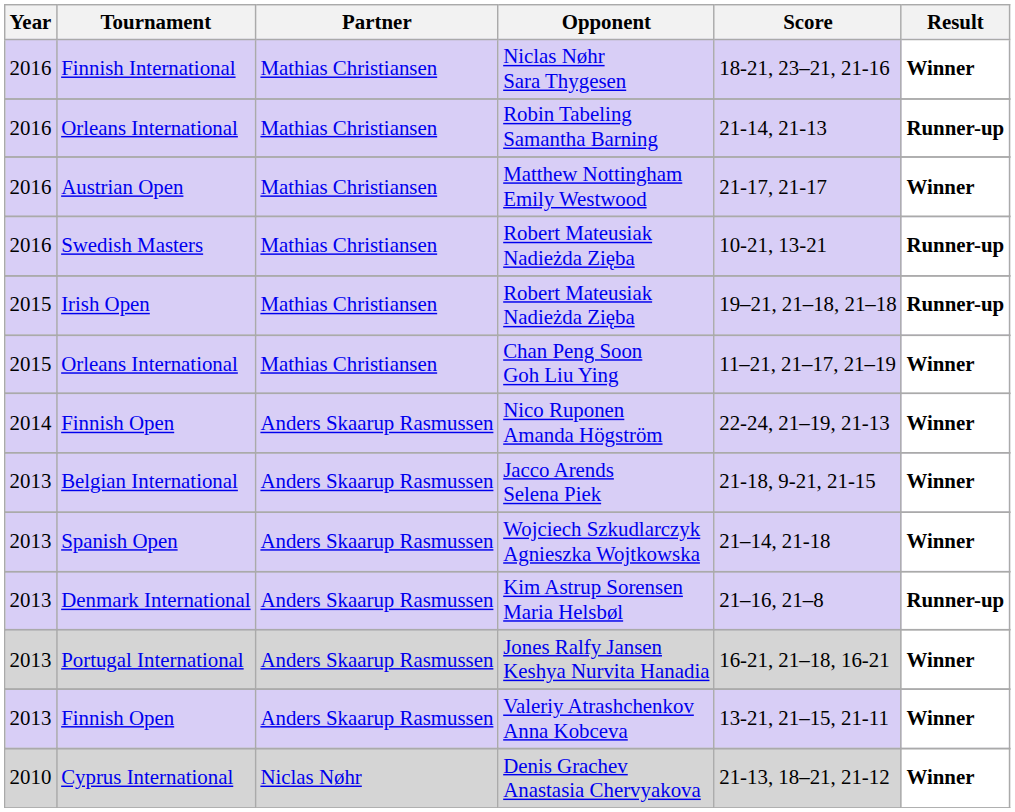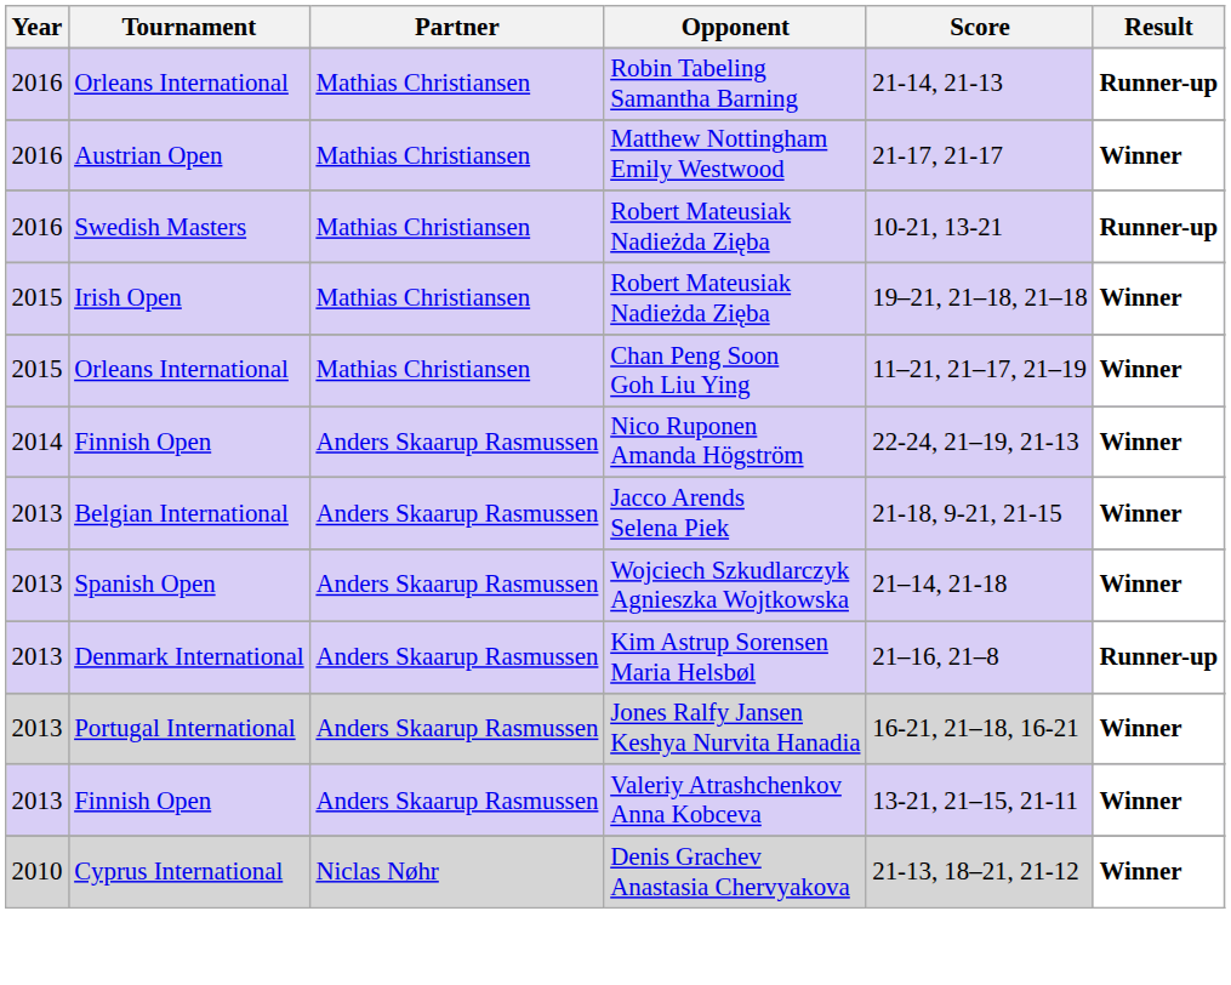 <table class="sortable wikitable" style="font-size: 90%;">
 <tr>
 <th>Year</th>
 <th>Tournament</th>
 <th>Partner</th>
 <th>Opponent</th>
 <th>Score</th>
 <th>Result</th>
-</tr>
-<tr style="background:#D8CEF6">
-<td align="center">2016</td>
-<td align="left"><a href='#'>Finnish International</a></td>
-<td align="left"> <a href='#'>Mathias Christiansen</a></td>
-<td align="left"> <a href='#'>Niclas Nøhr</a> <br>  <a href='#'>Sara Thygesen</a></td>
-<td align="left">18-21, 23–21, 21-16</td>
-<td style="text-align:left; background:white"> <strong>Winner</strong></td>
 </tr>
 <tr>
 </tr>
 <tr style="background:#D8CEF6">
 <td align="center">2016</td>
 <td align="left"><a href='#'>Orleans International</a></td>
 <td align="left"> <a href='#'>Mathias Christiansen</a></td>
 <td align="left"> <a href='#'>Robin Tabeling</a> <br>  <a href='#'>Samantha Barning</a></td>
 <td align="left">21-14, 21-13</td>
 <td style="text-align:left; background:white"> <strong>Runner-up</strong></td>
 </tr>
 <tr>
 </tr>
 <tr style="background:#D8CEF6">
 <td align="center">2016</td>
 <td align="left"><a href='#'>Austrian Open</a></td>
 <td align="left"> <a href='#'>Mathias Christiansen</a></td>
 <td align="left"> <a href='#'>Matthew Nottingham</a> <br>  <a href='#'>Emily Westwood</a></td>
 <td align="left">21-17, 21-17</td>
 <td style="text-align:left; background:white"> <strong>Winner</strong></td>
 </tr>
 <tr>
 </tr>
 <tr style="background:#D8CEF6">
 <td align="center">2016</td>
 <td align="left"><a href='#'>Swedish Masters</a></td>
 <td align="left"> <a href='#'>Mathias Christiansen</a></td>
 <td align="left"> <a href='#'>Robert Mateusiak</a> <br>  <a href='#'>Nadieżda Zięba</a></td>
 <td align="left">10-21, 13-21</td>
 <td style="text-align:left; background:white"> <strong>Runner-up</strong></td>
 </tr>
 <tr>
 </tr>
 <tr style="background:#D8CEF6">
 <td align="center">2015</td>
 <td align="left"><a href='#'>Irish Open</a></td>
 <td align="left"> <a href='#'>Mathias Christiansen</a></td>
 <td align="left"> <a href='#'>Robert Mateusiak</a> <br>  <a href='#'>Nadieżda Zięba</a></td>
 <td align="left">19–21, 21–18, 21–18</td>
-<td style="text-align:left; background:white"> <strong>Runner-up</strong></td>
+<td style="text-align:left; background:white"> <strong>Winner</strong></td>
 </tr>
 <tr>
 </tr>
 <tr style="background:#D8CEF6">
 <td align="center">2015</td>
 <td align="left"><a href='#'>Orleans International</a></td>
 <td align="left"> <a href='#'>Mathias Christiansen</a></td>
 <td align="left"> <a href='#'>Chan Peng Soon</a> <br>  <a href='#'>Goh Liu Ying</a></td>
 <td align="left">11–21, 21–17, 21–19</td>
 <td style="text-align:left; background:white"> <strong>Winner</strong></td>
 </tr>
 <tr>
 </tr>
 <tr style="background:#D8CEF6">
 <td align="center">2014</td>
 <td align="left"><a href='#'>Finnish Open</a></td>
 <td align="left"> <a href='#'>Anders Skaarup Rasmussen</a></td>
 <td align="left"> <a href='#'>Nico Ruponen</a> <br>  <a href='#'>Amanda Högström</a></td>
 <td align="left">22-24, 21–19, 21-13</td>
 <td style="text-align:left; background:white"> <strong>Winner</strong></td>
 </tr>
 <tr>
 </tr>
 <tr style="background:#D8CEF6">
 <td align="center">2013</td>
 <td align="left"><a href='#'>Belgian International</a></td>
 <td align="left"> <a href='#'>Anders Skaarup Rasmussen</a></td>
 <td align="left"> <a href='#'>Jacco Arends</a> <br>  <a href='#'>Selena Piek</a></td>
 <td align="left">21-18, 9-21, 21-15</td>
 <td style="text-align:left; background:white"> <strong>Winner</strong></td>
 </tr>
 <tr>
 </tr>
 <tr style="background:#D8CEF6">
 <td align="center">2013</td>
 <td align="left"><a href='#'>Spanish Open</a></td>
 <td align="left"> <a href='#'>Anders Skaarup Rasmussen</a></td>
 <td align="left"> <a href='#'>Wojciech Szkudlarczyk</a> <br>  <a href='#'>Agnieszka Wojtkowska</a></td>
 <td align="left">21–14, 21-18</td>
 <td style="text-align:left; background:white"> <strong>Winner</strong></td>
 </tr>
 <tr>
 </tr>
 <tr style="background:#D8CEF6">
 <td align="center">2013</td>
 <td align="left"><a href='#'>Denmark International</a></td>
 <td align="left"> <a href='#'>Anders Skaarup Rasmussen</a></td>
 <td align="left"> <a href='#'>Kim Astrup Sorensen</a> <br>  <a href='#'>Maria Helsbøl</a></td>
 <td align="left">21–16, 21–8</td>
 <td style="text-align:left; background:white"> <strong>Runner-up</strong></td>
 </tr>
 <tr>
 </tr>
 <tr style="background:#D5D5D5">
 <td align="center">2013</td>
 <td align="left"><a href='#'>Portugal International</a></td>
 <td align="left"> <a href='#'>Anders Skaarup Rasmussen</a></td>
 <td align="left"> <a href='#'>Jones Ralfy Jansen</a> <br>  <a href='#'>Keshya Nurvita Hanadia</a></td>
 <td align="left">16-21, 21–18, 16-21</td>
 <td style="text-align:left; background:white"> <strong>Winner</strong></td>
 </tr>
 <tr>
 </tr>
 <tr style="background:#D8CEF6">
 <td align="center">2013</td>
 <td align="left"><a href='#'>Finnish Open</a></td>
 <td align="left"> <a href='#'>Anders Skaarup Rasmussen</a></td>
 <td align="left"> <a href='#'>Valeriy Atrashchenkov</a> <br>  <a href='#'>Anna Kobceva</a></td>
 <td align="left">13-21, 21–15, 21-11</td>
 <td style="text-align:left; background:white"> <strong>Winner</strong></td>
 </tr>
 <tr>
 </tr>
 <tr style="background:#D5D5D5">
 <td align="center">2010</td>
 <td align="left"><a href='#'>Cyprus International</a></td>
 <td align="left"> <a href='#'>Niclas Nøhr</a></td>
 <td align="left"> <a href='#'>Denis Grachev</a> <br>  <a href='#'>Anastasia Chervyakova</a></td>
 <td align="left">21-13, 18–21, 21-12</td>
 <td style="text-align:left; background:white"> <strong>Winner</strong></td>
 </tr>
 <tr>
 </tr>
 </table>
